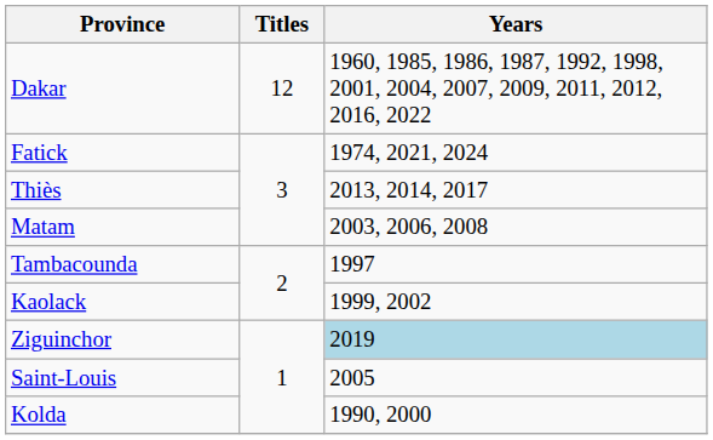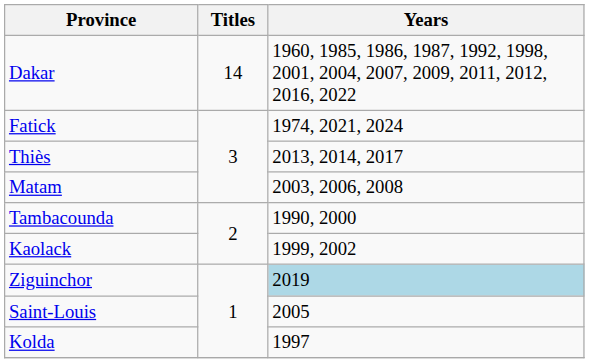 <table class="wikitable " style="font-size: 95%;">
 <tr>
 <th width="150">Province</th>
 <th width="50">Titles</th>
 <th width="250">Years</th>
 </tr>
 <tr>
 <td><a href='#'>Dakar</a></td>
-<td rowspan="1" style="text-align: center">12</td>
+<td rowspan="1" style="text-align: center">14</td>
 <td>1960, 1985, 1986, 1987, 1992, 1998, 2001, 2004, 2007, 2009, 2011, 2012, 2016, 2022</td>
 </tr>
 <tr>
 <td><a href='#'>Fatick</a></td>
 <td rowspan="3" style="text-align:center">3</td>
 <td>1974, 2021, 2024</td>
 </tr>
 <tr>
 <td><a href='#'>Thiès</a></td>
 <td>2013, 2014, 2017</td>
 </tr>
 <tr>
 <td><a href='#'>Matam</a></td>
 <td>2003, 2006, 2008</td>
 </tr>
 <tr>
 <td><a href='#'>Tambacounda</a></td>
 <td rowspan="2" style="text-align:center">2</td>
-<td>1997</td>
+<td>1990, 2000</td>
 </tr>
 <tr>
 <td><a href='#'>Kaolack</a></td>
 <td>1999, 2002</td>
 </tr>
 <tr>
 <td><a href='#'>Ziguinchor</a></td>
 <td rowspan="3" style="text-align:center">1</td>
 <td style="background: lightblue;">2019</td>
 </tr>
 <tr>
 <td><a href='#'>Saint-Louis</a></td>
 <td>2005</td>
 </tr>
 <tr>
 <td><a href='#'>Kolda</a></td>
-<td>1990, 2000</td>
+<td>1997</td>
 </tr>
 <tr>
 </tr>
 </table>
